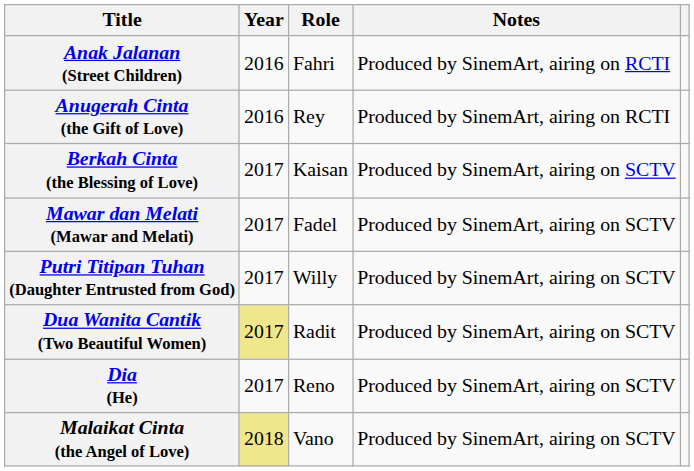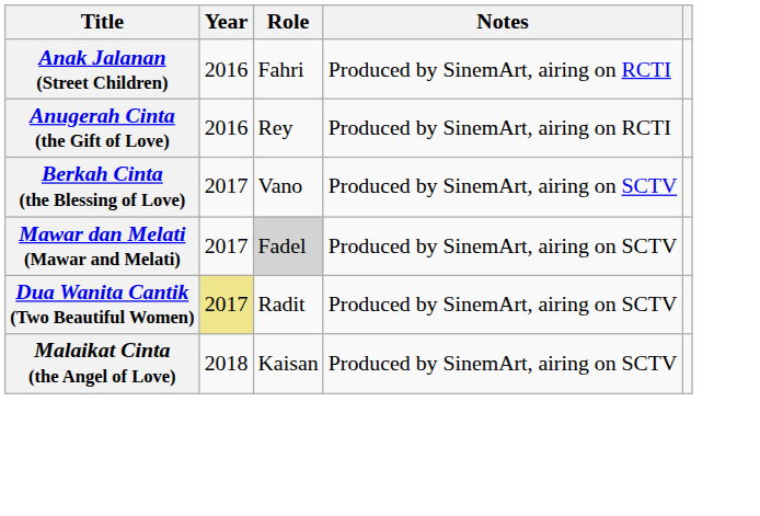 <table class="wikitable sortable plainrowheaders">
 <tr>
 <th scope="col">Title</th>
 <th scope="col">Year</th>
 <th scope="col">Role</th>
 <th scope="col" class="unsortable">Notes</th>
 <th scope="col" class="unsortable"></th>
 </tr>
 <tr>
 <th scope="row"><em><a href='#'>Anak Jalanan</a></em><br><small>(Street Children)</small></th>
 <td>2016</td>
 <td>Fahri</td>
 <td>Produced by SinemArt, airing on <a href='#'>RCTI</a></td>
 <td align="center"></td>
 </tr>
 <tr>
 <th scope="row"><em><a href='#'>Anugerah Cinta</a></em><br><small>(the Gift of Love)</small></th>
 <td>2016</td>
 <td>Rey</td>
 <td>Produced by SinemArt, airing on RCTI</td>
 <td align="center"></td>
 </tr>
 <tr>
 <th scope="row"><em><a href='#'>Berkah Cinta</a></em><br><small>(the Blessing of Love)</small></th>
 <td>2017</td>
-<td>Kaisan</td>
+<td>Vano</td>
 <td>Produced by SinemArt, airing on <a href='#'>SCTV</a></td>
 <td align="center"></td>
 </tr>
 <tr>
 <th scope="row"><em><a href='#'>Mawar dan Melati</a></em><br><small>(Mawar and Melati)</small></th>
 <td>2017</td>
-<td>Fadel</td>
-<td>Produced by SinemArt, airing on SCTV</td>
-<td align="center"></td>
-</tr>
-<tr>
-<th scope="row"><em><a href='#'>Putri Titipan Tuhan</a></em><br><small>(Daughter Entrusted from God)</small></th>
-<td>2017</td>
-<td>Willy</td>
+<td style="background: lightgrey;">Fadel</td>
 <td>Produced by SinemArt, airing on SCTV</td>
 <td align="center"></td>
 </tr>
 <tr>
 <th scope="row"><em><a href='#'>Dua Wanita Cantik</a></em><br><small>(Two Beautiful Women)</small></th>
 <td style="background: khaki;">2017</td>
 <td>Radit</td>
 <td>Produced by SinemArt, airing on SCTV</td>
 <td align="center"></td>
 </tr>
 <tr>
-<th scope="row"><em><a href='#'>Dia</a></em><br><small>(He)</small></th>
-<td>2017</td>
-<td>Reno</td>
-<td>Produced by SinemArt, airing on SCTV</td>
-<td align="center"></td>
-</tr>
-<tr>
 <th scope="row"><em>Malaikat Cinta</em><br><small>(the Angel of Love)</small></th>
-<td style="background: khaki;">2018</td>
-<td>Vano</td>
+<td>2018</td>
+<td>Kaisan</td>
 <td>Produced by SinemArt, airing on SCTV</td>
 <td align="center"></td>
 </tr>
 </table>
